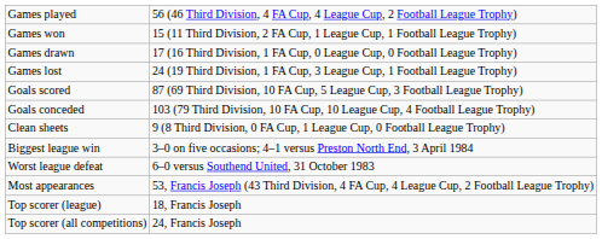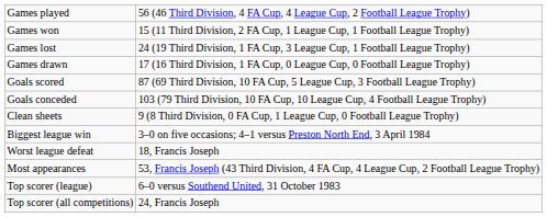 <table class="wikitable">
 <tr>
 <td>Games played</td>
 <td>56 (46 <a href='#'>Third Division</a>, 4 <a href='#'>FA Cup</a>, 4 <a href='#'>League Cup</a>, 2 <a href='#'>Football League Trophy</a>)</td>
 </tr>
 <tr>
 <td>Games won</td>
 <td>15 (11 Third Division, 2 FA Cup, 1 League Cup, 1 Football League Trophy)</td>
 </tr>
 <tr>
+<td>Games lost</td>
+<td>24 (19 Third Division, 1 FA Cup, 3 League Cup, 1 Football League Trophy)</td>
+</tr>
+<tr>
 <td>Games drawn</td>
 <td>17 (16 Third Division, 1 FA Cup, 0 League Cup, 0 Football League Trophy)</td>
-</tr>
-<tr>
-<td>Games lost</td>
-<td>24 (19 Third Division, 1 FA Cup, 3 League Cup, 1 Football League Trophy)</td>
 </tr>
 <tr>
 <td>Goals scored</td>
 <td>87 (69 Third Division, 10 FA Cup, 5 League Cup, 3 Football League Trophy)</td>
 </tr>
 <tr>
 <td>Goals conceded</td>
 <td>103 (79 Third Division, 10 FA Cup, 10 League Cup, 4 Football League Trophy)</td>
 </tr>
 <tr>
 <td>Clean sheets</td>
 <td>9 (8 Third Division, 0 FA Cup, 1 League Cup, 0 Football League Trophy)</td>
 </tr>
 <tr>
 <td>Biggest league win</td>
 <td>3–0 on five occasions; 4–1 versus <a href='#'>Preston North End</a>, 3 April 1984</td>
 </tr>
 <tr>
 <td>Worst league defeat</td>
-<td>6–0 versus <a href='#'>Southend United</a>, 31 October 1983</td>
+<td>18, Francis Joseph</td>
 </tr>
 <tr>
 <td>Most appearances</td>
 <td>53, <a href='#'>Francis Joseph</a> (43 Third Division, 4 FA Cup, 4 League Cup, 2 Football League Trophy)</td>
 </tr>
 <tr>
 <td>Top scorer (league)</td>
-<td>18, Francis Joseph</td>
+<td>6–0 versus <a href='#'>Southend United</a>, 31 October 1983</td>
 </tr>
 <tr>
 <td>Top scorer (all competitions)</td>
 <td>24, Francis Joseph</td>
 </tr>
 </table>
